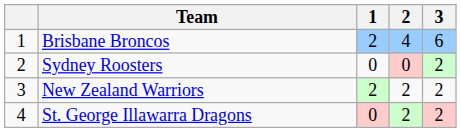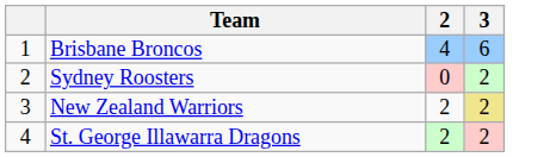 <table class="wikitable" style="text-align:center; line-height: 90%; font-size:90%;">
 <tr>
 <th width=20 abbr="Position"></th>
 <th width=250>Team</th>
-<th width=20 abbr="Round 1">1</th>
 <th width=20 abbr="Round 2">2</th>
 <th width=20 abbr="Round 3">3</th>
 </tr>
 <tr>
 <td>1</td>
 <td style="text-align:left;"> <a href='#'>Brisbane Broncos</a></td>
-<td style="background: #99ccff;">2</td>
 <td style="background: #99ccff;">4</td>
 <td style="background: #99ccff;">6</td>
 </tr>
 <tr>
 <td>2</td>
 <td style="text-align:left;"> <a href='#'>Sydney Roosters</a></td>
-<td>0</td>
 <td style="background: #ffcccc;">0</td>
 <td style="background: #ccffcc;">2</td>
 </tr>
 <tr>
 <td>3</td>
 <td style="text-align:left;"> <a href='#'>New Zealand Warriors</a></td>
-<td style="background: #ccffcc;">2</td>
 <td>2</td>
-<td>2</td>
+<td style="background: khaki;">2</td>
 </tr>
 <tr>
 <td>4</td>
 <td style="text-align:left;"> <a href='#'>St. George Illawarra Dragons</a></td>
-<td style="background: #ffcccc;">0</td>
 <td style="background: #ccffcc;">2</td>
 <td style="background: #ffcccc;">2</td>
 </tr>
 </table>
